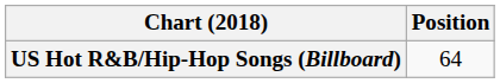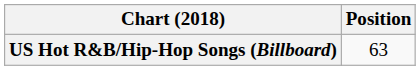 <table class="wikitable plainrowheaders" style="text-align:center">
 <tr>
 <th scope="col">Chart (2018)</th>
 <th scope="col">Position</th>
 </tr>
 <tr>
 <th scope="row">US Hot R&B/Hip-Hop Songs (<em>Billboard</em>)</th>
-<td>64</td>
+<td>63</td>
 </tr>
 </table>
